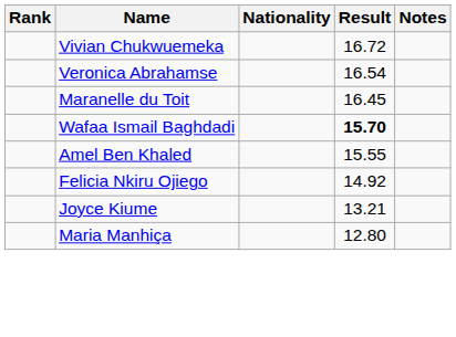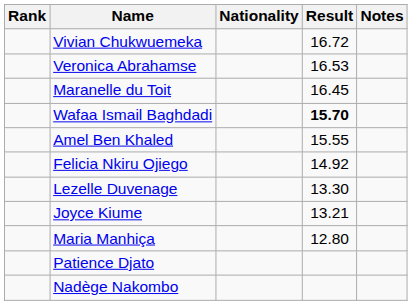 <table class="wikitable sortable" style="text-align:center">
 <tr>
 <th>Rank</th>
 <th>Name</th>
 <th>Nationality</th>
 <th>Result</th>
 <th>Notes</th>
 </tr>
 <tr>
 <td></td>
 <td align=left><a href='#'>Vivian Chukwuemeka</a></td>
 <td align=left></td>
 <td>16.72</td>
 <td></td>
 </tr>
 <tr>
 <td></td>
 <td align=left><a href='#'>Veronica Abrahamse</a></td>
 <td align=left></td>
-<td>16.54</td>
+<td>16.53</td>
 <td></td>
 </tr>
 <tr>
 <td></td>
 <td align=left><a href='#'>Maranelle du Toit</a></td>
 <td align=left></td>
 <td>16.45</td>
 <td></td>
 </tr>
 <tr>
 <td></td>
 <td align=left><a href='#'>Wafaa Ismail Baghdadi</a></td>
 <td align=left></td>
 <td><strong>15.70</strong></td>
 <td></td>
 </tr>
 <tr>
 <td></td>
 <td align=left><a href='#'>Amel Ben Khaled</a></td>
 <td align=left></td>
 <td>15.55</td>
 <td></td>
 </tr>
 <tr>
 <td></td>
 <td align=left><a href='#'>Felicia Nkiru Ojiego</a></td>
 <td align=left></td>
 <td>14.92</td>
 <td></td>
 </tr>
 <tr>
 <td></td>
+<td align=left><a href='#'>Lezelle Duvenage</a></td>
+<td align=left></td>
+<td>13.30</td>
+<td></td>
+</tr>
+<tr>
+<td></td>
 <td align=left><a href='#'>Joyce Kiume</a></td>
 <td align=left></td>
 <td>13.21</td>
 <td></td>
 </tr>
 <tr>
 <td></td>
 <td align=left><a href='#'>Maria Manhiça</a></td>
 <td align=left></td>
 <td>12.80</td>
 <td></td>
 </tr>
+<tr>
+<td></td>
+<td align=left><a href='#'>Patience Djato</a></td>
+<td align=left></td>
+<td></td>
+<td></td>
+</tr>
+<tr>
+<td></td>
+<td align=left><a href='#'>Nadège Nakombo</a></td>
+<td align=left></td>
+<td></td>
+<td></td>
+</tr>
 </table>
